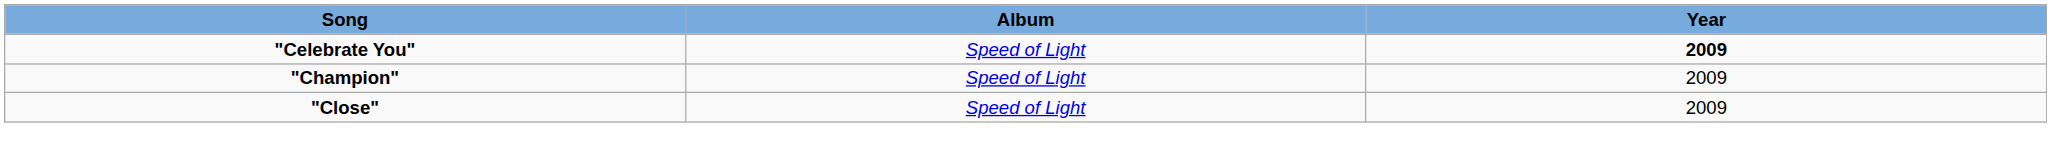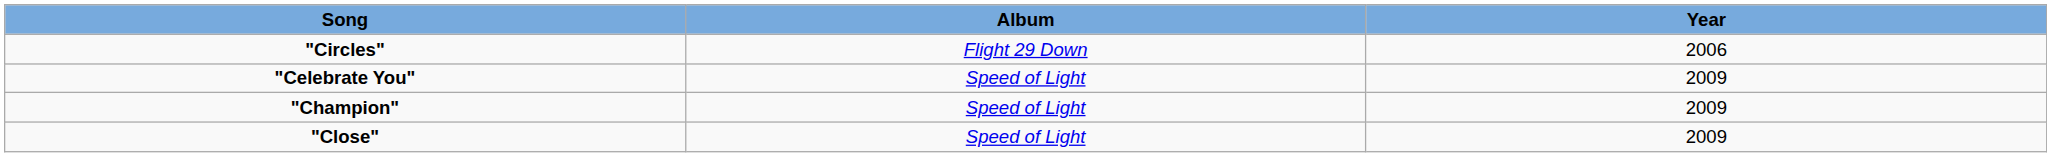 <table class="wikitable" style="margin:0.5em auto; clear:both; font-size:.9em; text-align:center; width:100%">
 <tr>
 <th width="500" style="background: #7ad;">Song</th>
 <th width="500" style="background: #7ad;">Album</th>
 <th width="500" style="background: #7ad;">Year</th>
 </tr>
 <tr>
+<td><strong>"Circles"</strong></td>
+<td><em><a href='#'>Flight 29 Down</a></em></td>
+<td>2006</td>
+</tr>
+<tr>
 <td><strong>"Celebrate You"</strong></td>
 <td><em><a href='#'>Speed of Light</a></em></td>
-<td><strong>2009</strong></td>
+<td>2009</td>
 </tr>
 <tr>
 <td><strong>"Champion"</strong></td>
 <td><em><a href='#'>Speed of Light</a></em></td>
 <td>2009</td>
 </tr>
 <tr>
 <td><strong>"Close"</strong></td>
 <td><em><a href='#'>Speed of Light</a></em></td>
 <td>2009</td>
 </tr>
 </table>
